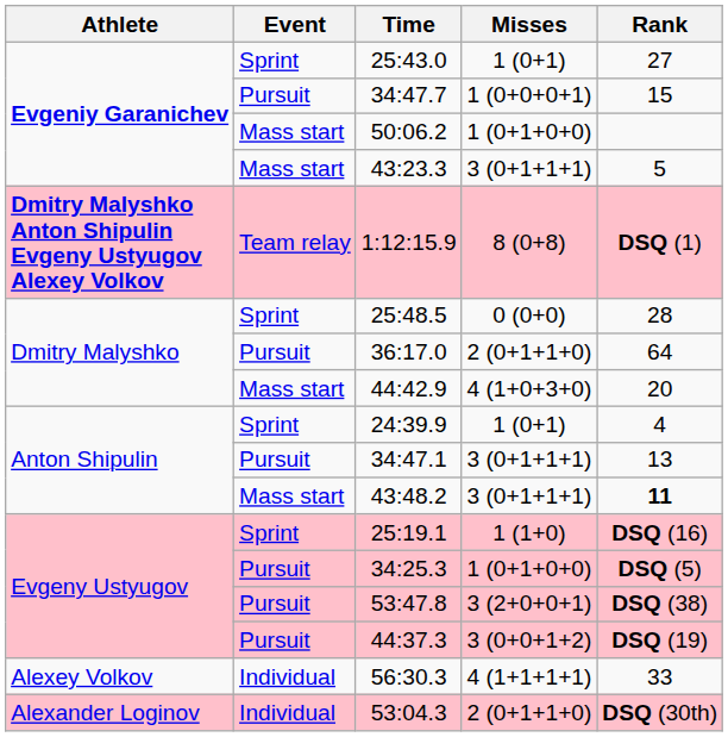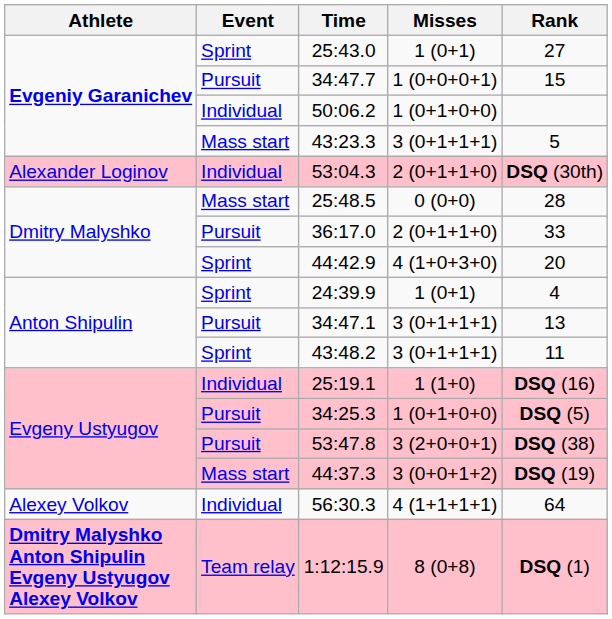 <table class="wikitable" style="font-size:90%">
 <tr>
 <th>Athlete</th>
 <th>Event</th>
 <th>Time</th>
 <th>Misses</th>
 <th>Rank</th>
 </tr>
 <tr align=center>
 <td align=left rowspan=4><strong><a href='#'>Evgeniy Garanichev</a></strong></td>
 <td align=left><a href='#'>Sprint</a></td>
 <td>25:43.0</td>
 <td>1 (0+1)</td>
 <td>27</td>
 </tr>
 <tr align=center>
 <td align=left><a href='#'>Pursuit</a></td>
 <td>34:47.7</td>
 <td>1 (0+0+0+1)</td>
 <td>15</td>
 </tr>
 <tr align=center>
-<td align=left><a href='#'>Mass start</a></td>
+<td align=left><a href='#'>Individual</a></td>
 <td>50:06.2</td>
 <td>1 (0+1+0+0)</td>
 <td></td>
 </tr>
 <tr align=center>
 <td align=left><a href='#'>Mass start</a></td>
 <td>43:23.3</td>
 <td>3 (0+1+1+1)</td>
 <td>5</td>
 </tr>
 <tr align=center bgcolor=pink>
-<td align=left><strong><a href='#'>Dmitry Malyshko</a><br><a href='#'>Anton Shipulin</a><br><a href='#'>Evgeny Ustyugov</a><br><a href='#'>Alexey Volkov</a></strong></td>
-<td align=left><a href='#'>Team relay</a></td>
-<td>1:12:15.9</td>
-<td>8 (0+8)</td>
-<td><strong>DSQ</strong> (1)</td>
+<td align=left><a href='#'>Alexander Loginov</a></td>
+<td align=left><a href='#'>Individual</a></td>
+<td>53:04.3</td>
+<td>2 (0+1+1+0)</td>
+<td><strong>DSQ</strong> (30th)</td>
 </tr>
 <tr align=center>
 <td align=left rowspan=3><a href='#'>Dmitry Malyshko</a></td>
-<td align=left><a href='#'>Sprint</a></td>
+<td align=left><a href='#'>Mass start</a></td>
 <td>25:48.5</td>
 <td>0 (0+0)</td>
 <td>28</td>
 </tr>
 <tr align=center>
 <td align=left><a href='#'>Pursuit</a></td>
 <td>36:17.0</td>
 <td>2 (0+1+1+0)</td>
-<td>64</td>
+<td>33</td>
 </tr>
 <tr align=center>
-<td align=left><a href='#'>Mass start</a></td>
+<td align=left><a href='#'>Sprint</a></td>
 <td>44:42.9</td>
 <td>4 (1+0+3+0)</td>
 <td>20</td>
 </tr>
 <tr align=center>
 <td align=left rowspan=3><a href='#'>Anton Shipulin</a></td>
 <td align=left><a href='#'>Sprint</a></td>
 <td>24:39.9</td>
 <td>1 (0+1)</td>
 <td>4</td>
 </tr>
 <tr align=center>
 <td align=left><a href='#'>Pursuit</a></td>
 <td>34:47.1</td>
 <td>3 (0+1+1+1)</td>
 <td>13</td>
 </tr>
 <tr align=center>
-<td align=left><a href='#'>Mass start</a></td>
+<td align=left><a href='#'>Sprint</a></td>
 <td>43:48.2</td>
 <td>3 (0+1+1+1)</td>
-<td><strong>11</strong></td>
+<td>11</td>
 </tr>
 <tr align=center bgcolor=pink>
 <td align=left rowspan=4><a href='#'>Evgeny Ustyugov</a></td>
-<td align=left><a href='#'>Sprint</a></td>
+<td align=left><a href='#'>Individual</a></td>
 <td>25:19.1</td>
 <td>1 (1+0)</td>
 <td><strong>DSQ</strong> (16)</td>
 </tr>
 <tr align=center bgcolor=pink>
 <td align=left><a href='#'>Pursuit</a></td>
 <td>34:25.3</td>
 <td>1 (0+1+0+0)</td>
 <td><strong>DSQ</strong> (5)</td>
 </tr>
 <tr align=center bgcolor=pink>
 <td align=left><a href='#'>Pursuit</a></td>
 <td>53:47.8</td>
 <td>3 (2+0+0+1)</td>
 <td><strong>DSQ</strong> (38)</td>
 </tr>
 <tr align=center bgcolor=pink>
-<td align=left><a href='#'>Pursuit</a></td>
+<td align=left><a href='#'>Mass start</a></td>
 <td>44:37.3</td>
 <td>3 (0+0+1+2)</td>
 <td><strong>DSQ</strong> (19)</td>
 </tr>
 <tr align=center>
 <td align=left><a href='#'>Alexey Volkov</a></td>
 <td align=left><a href='#'>Individual</a></td>
 <td>56:30.3</td>
 <td>4 (1+1+1+1)</td>
-<td>33</td>
+<td>64</td>
 </tr>
 <tr align=center bgcolor=pink>
-<td align=left><a href='#'>Alexander Loginov</a></td>
-<td align=left><a href='#'>Individual</a></td>
-<td>53:04.3</td>
-<td>2 (0+1+1+0)</td>
-<td><strong>DSQ</strong> (30th)</td>
+<td align=left><strong><a href='#'>Dmitry Malyshko</a><br><a href='#'>Anton Shipulin</a><br><a href='#'>Evgeny Ustyugov</a><br><a href='#'>Alexey Volkov</a></strong></td>
+<td align=left><a href='#'>Team relay</a></td>
+<td>1:12:15.9</td>
+<td>8 (0+8)</td>
+<td><strong>DSQ</strong> (1)</td>
 </tr>
 </table>
